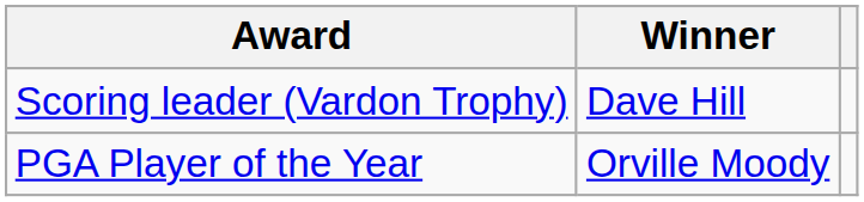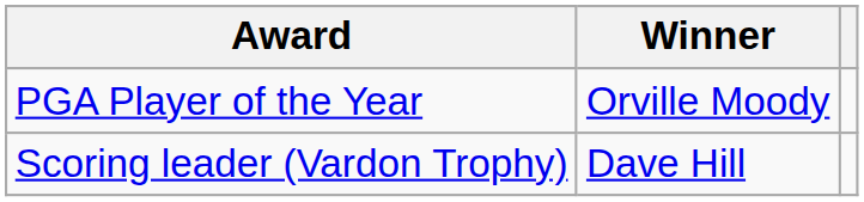 <table class="wikitable">
 <tr>
 <th>Award</th>
 <th>Winner</th>
 <th></th>
 </tr>
 <tr>
+<td><a href='#'>PGA Player of the Year</a></td>
+<td> <a href='#'>Orville Moody</a></td>
+<td></td>
+</tr>
+<tr>
 <td><a href='#'>Scoring leader (Vardon Trophy)</a></td>
 <td> <a href='#'>Dave Hill</a></td>
 <td></td>
 </tr>
-<tr>
-<td><a href='#'>PGA Player of the Year</a></td>
-<td> <a href='#'>Orville Moody</a></td>
-<td></td>
-</tr>
 </table>
